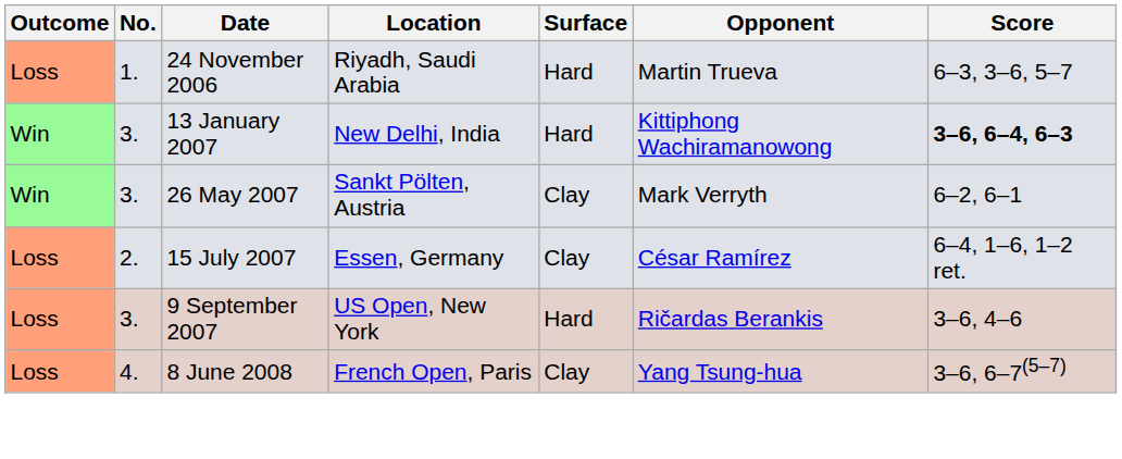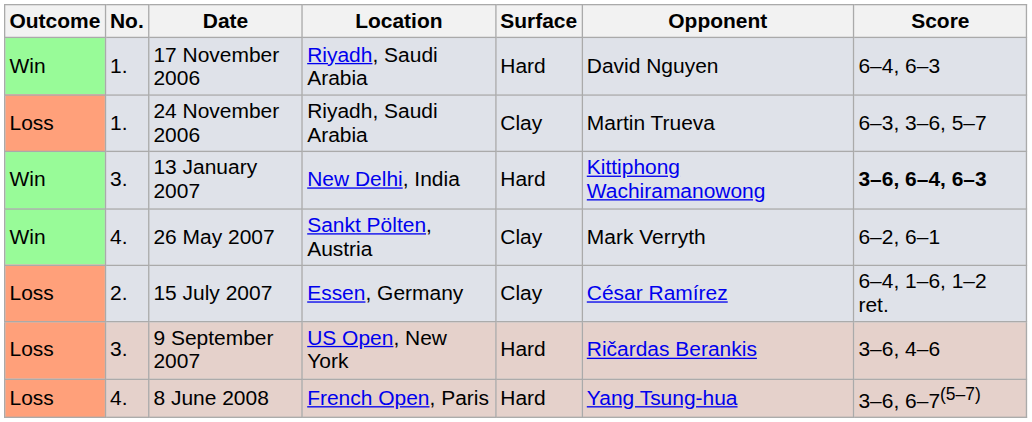 <table class="sortable wikitable">
 <tr>
 <th>Outcome</th>
 <th>No.</th>
 <th width=110>Date</th>
 <th width=140>Location</th>
 <th>Surface</th>
 <th width=200>Opponent</th>
 <th width=125>Score</th>
 </tr>
 <tr style=background:#dfe2e9>
+<td bgcolor=98fb98>Win</td>
+<td>1.</td>
+<td>17 November 2006</td>
+<td><a href='#'>Riyadh</a>, Saudi Arabia</td>
+<td>Hard</td>
+<td> David Nguyen</td>
+<td>6–4, 6–3</td>
+</tr>
+<tr style=background:#dfe2e9>
 <td bgcolor=ffa07a>Loss</td>
 <td>1.</td>
 <td>24 November 2006</td>
 <td>Riyadh, Saudi Arabia</td>
-<td>Hard</td>
+<td>Clay</td>
 <td> Martin Trueva</td>
 <td>6–3, 3–6, 5–7</td>
 </tr>
 <tr style=background:#dfe2e9>
 <td bgcolor=98fb98>Win</td>
 <td>3.</td>
 <td>13 January 2007</td>
 <td><a href='#'>New Delhi</a>, India</td>
 <td>Hard</td>
 <td> <a href='#'>Kittiphong Wachiramanowong</a></td>
 <td><strong>3–6, 6–4, 6–3</strong></td>
 </tr>
 <tr style=background:#dfe2e9>
 <td bgcolor=98fb98>Win</td>
-<td>3.</td>
+<td>4.</td>
 <td>26 May 2007</td>
 <td><a href='#'>Sankt Pölten</a>, Austria</td>
 <td>Clay</td>
 <td> Mark Verryth</td>
 <td>6–2, 6–1</td>
 </tr>
 <tr style=background:#dfe2e9>
 <td bgcolor=ffa07a>Loss</td>
 <td>2.</td>
 <td>15 July 2007</td>
 <td><a href='#'>Essen</a>, Germany</td>
 <td>Clay</td>
 <td> <a href='#'>César Ramírez</a></td>
 <td>6–4, 1–6, 1–2 ret.</td>
 </tr>
 <tr style=background:#e5d1cb>
 <td bgcolor=FFA07A>Loss</td>
 <td>3.</td>
 <td>9 September 2007</td>
 <td><a href='#'>US Open</a>, New York</td>
 <td>Hard</td>
 <td> <a href='#'>Ričardas Berankis</a></td>
 <td>3–6, 4–6</td>
 </tr>
 <tr style=background:#e5d1cb>
 <td bgcolor=FFA07A>Loss</td>
 <td>4.</td>
 <td>8 June 2008</td>
 <td><a href='#'>French Open</a>, Paris</td>
-<td>Clay</td>
+<td>Hard</td>
 <td> <a href='#'>Yang Tsung-hua</a></td>
 <td>3–6, 6–7<sup>(5–7)</sup></td>
 </tr>
 </table>
